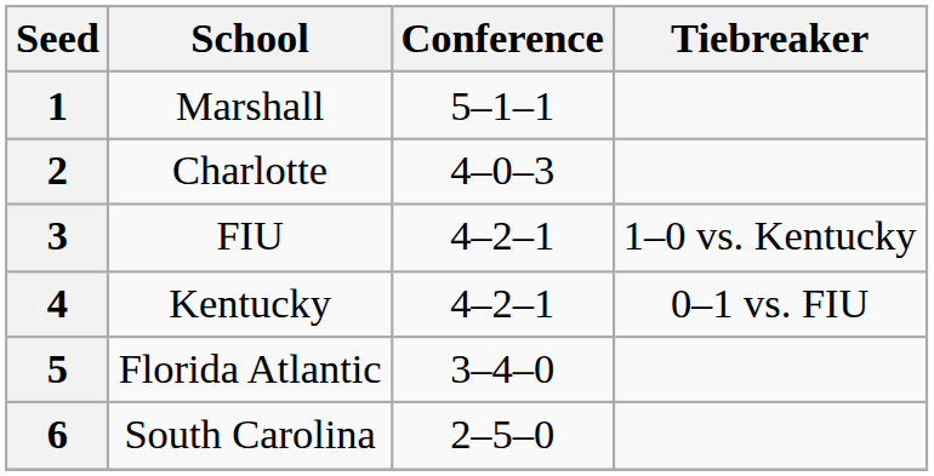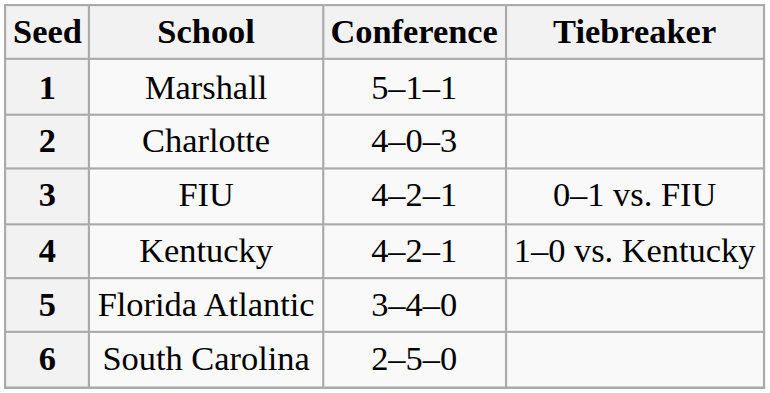 <table class="wikitable" style="text-align:center">
 <tr>
 <th>Seed</th>
 <th>School</th>
 <th>Conference</th>
 <th>Tiebreaker</th>
 </tr>
 <tr>
 <th>1</th>
 <td>Marshall</td>
 <td>5–1–1</td>
 <td></td>
 </tr>
 <tr>
 <th>2</th>
 <td>Charlotte</td>
 <td>4–0–3</td>
 <td></td>
 </tr>
 <tr>
 <th>3</th>
 <td>FIU</td>
 <td>4–2–1</td>
-<td>1–0 vs. Kentucky</td>
+<td>0–1 vs. FIU</td>
 </tr>
 <tr>
 <th>4</th>
 <td>Kentucky</td>
 <td>4–2–1</td>
-<td>0–1 vs. FIU</td>
+<td>1–0 vs. Kentucky</td>
 </tr>
 <tr>
 <th>5</th>
 <td>Florida Atlantic</td>
 <td>3–4–0</td>
 <td></td>
 </tr>
 <tr>
 <th>6</th>
 <td>South Carolina</td>
 <td>2–5–0</td>
 <td></td>
 </tr>
 <tr>
 </tr>
 </table>
